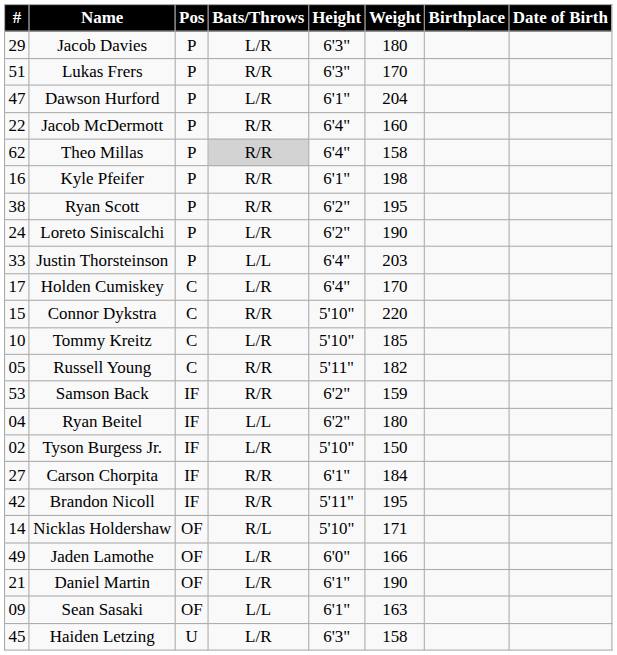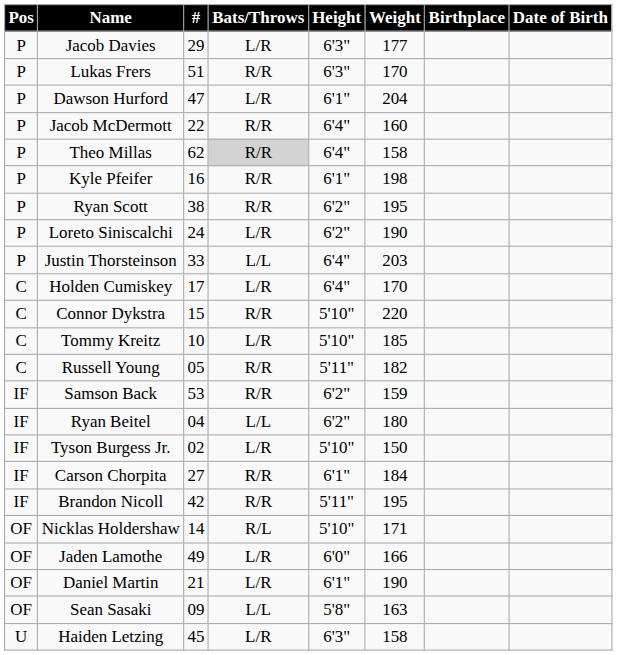 <table class="wikitable sortable" style="text-align:center">
 <tr>
+<th style="background: black; color:white;">Pos</th>
+<th style="background: black; color:white;">Name</th>
 <th style="background: black; color:white;">#</th>
-<th style="background: black; color:white;">Name</th>
-<th style="background: black; color:white;">Pos</th>
 <th style="background: black; color:white;">Bats/Throws</th>
 <th style="background: black; color:white;">Height</th>
 <th style="background: black; color:white;">Weight</th>
 <th style="background: black; color:white;">Birthplace</th>
 <th style="background: black; color:white;">Date of Birth</th>
 </tr>
 <tr>
+<td>P</td>
+<td>Jacob Davies</td>
 <td>29</td>
-<td>Jacob Davies</td>
-<td>P</td>
 <td>L/R</td>
 <td>6'3"</td>
-<td>180</td>
+<td>177</td>
 <td></td>
 <td></td>
 </tr>
 <tr>
+<td>P</td>
+<td>Lukas Frers</td>
 <td>51</td>
-<td>Lukas Frers</td>
-<td>P</td>
 <td>R/R</td>
 <td>6'3"</td>
 <td>170</td>
 <td></td>
 <td></td>
 </tr>
 <tr>
+<td>P</td>
+<td>Dawson Hurford</td>
 <td>47</td>
-<td>Dawson Hurford</td>
-<td>P</td>
 <td>L/R</td>
 <td>6'1"</td>
 <td>204</td>
 <td></td>
 <td></td>
 </tr>
 <tr>
+<td>P</td>
+<td>Jacob McDermott</td>
 <td>22</td>
-<td>Jacob McDermott</td>
-<td>P</td>
 <td>R/R</td>
 <td>6'4"</td>
 <td>160</td>
 <td></td>
 <td></td>
 </tr>
 <tr>
+<td>P</td>
+<td>Theo Millas</td>
 <td>62</td>
-<td>Theo Millas</td>
-<td>P</td>
 <td style="background: lightgrey;">R/R</td>
 <td>6'4"</td>
 <td>158</td>
 <td></td>
 <td></td>
 </tr>
 <tr>
+<td>P</td>
+<td>Kyle Pfeifer</td>
 <td>16</td>
-<td>Kyle Pfeifer</td>
-<td>P</td>
 <td>R/R</td>
 <td>6'1"</td>
 <td>198</td>
 <td></td>
 <td></td>
 </tr>
 <tr>
+<td>P</td>
+<td>Ryan Scott</td>
 <td>38</td>
-<td>Ryan Scott</td>
-<td>P</td>
 <td>R/R</td>
 <td>6'2"</td>
 <td>195</td>
 <td></td>
 <td></td>
 </tr>
 <tr>
+<td>P</td>
+<td>Loreto Siniscalchi</td>
 <td>24</td>
-<td>Loreto Siniscalchi</td>
-<td>P</td>
 <td>L/R</td>
 <td>6'2"</td>
 <td>190</td>
 <td></td>
 <td></td>
 </tr>
 <tr>
+<td>P</td>
+<td>Justin Thorsteinson</td>
 <td>33</td>
-<td>Justin Thorsteinson</td>
-<td>P</td>
 <td>L/L</td>
 <td>6'4"</td>
 <td>203</td>
 <td></td>
 <td></td>
 </tr>
 <tr>
+<td>C</td>
+<td>Holden Cumiskey</td>
 <td>17</td>
-<td>Holden Cumiskey</td>
-<td>C</td>
 <td>L/R</td>
 <td>6'4"</td>
 <td>170</td>
 <td></td>
 <td></td>
 </tr>
 <tr>
+<td>C</td>
+<td>Connor Dykstra</td>
 <td>15</td>
-<td>Connor Dykstra</td>
-<td>C</td>
 <td>R/R</td>
 <td>5'10"</td>
 <td>220</td>
 <td></td>
 <td></td>
 </tr>
 <tr>
+<td>C</td>
+<td>Tommy Kreitz</td>
 <td>10</td>
-<td>Tommy Kreitz</td>
-<td>C</td>
 <td>L/R</td>
 <td>5'10"</td>
 <td>185</td>
 <td></td>
 <td></td>
 </tr>
 <tr>
+<td>C</td>
+<td>Russell Young</td>
 <td>05</td>
-<td>Russell Young</td>
-<td>C</td>
 <td>R/R</td>
 <td>5'11"</td>
 <td>182</td>
 <td></td>
 <td></td>
 </tr>
 <tr>
+<td>IF</td>
+<td>Samson Back</td>
 <td>53</td>
-<td>Samson Back</td>
-<td>IF</td>
 <td>R/R</td>
 <td>6'2"</td>
 <td>159</td>
 <td></td>
 <td></td>
 </tr>
 <tr>
+<td>IF</td>
+<td>Ryan Beitel</td>
 <td>04</td>
-<td>Ryan Beitel</td>
-<td>IF</td>
 <td>L/L</td>
 <td>6'2"</td>
 <td>180</td>
 <td></td>
 <td></td>
 </tr>
 <tr>
+<td>IF</td>
+<td>Tyson Burgess Jr.</td>
 <td>02</td>
-<td>Tyson Burgess Jr.</td>
-<td>IF</td>
 <td>L/R</td>
 <td>5'10"</td>
 <td>150</td>
 <td></td>
 <td></td>
 </tr>
 <tr>
+<td>IF</td>
+<td>Carson Chorpita</td>
 <td>27</td>
-<td>Carson Chorpita</td>
-<td>IF</td>
 <td>R/R</td>
 <td>6'1"</td>
 <td>184</td>
 <td></td>
 <td></td>
 </tr>
 <tr>
+<td>IF</td>
+<td>Brandon Nicoll</td>
 <td>42</td>
-<td>Brandon Nicoll</td>
-<td>IF</td>
 <td>R/R</td>
 <td>5'11"</td>
 <td>195</td>
 <td></td>
 <td></td>
 </tr>
 <tr>
+<td>OF</td>
+<td>Nicklas Holdershaw</td>
 <td>14</td>
-<td>Nicklas Holdershaw</td>
-<td>OF</td>
 <td>R/L</td>
 <td>5'10"</td>
 <td>171</td>
 <td></td>
 <td></td>
 </tr>
 <tr>
+<td>OF</td>
+<td>Jaden Lamothe</td>
 <td>49</td>
-<td>Jaden Lamothe</td>
-<td>OF</td>
 <td>L/R</td>
 <td>6'0"</td>
 <td>166</td>
 <td></td>
 <td></td>
 </tr>
 <tr>
+<td>OF</td>
+<td>Daniel Martin</td>
 <td>21</td>
-<td>Daniel Martin</td>
-<td>OF</td>
 <td>L/R</td>
 <td>6'1"</td>
 <td>190</td>
 <td></td>
 <td></td>
 </tr>
 <tr>
+<td>OF</td>
+<td>Sean Sasaki</td>
 <td>09</td>
-<td>Sean Sasaki</td>
-<td>OF</td>
 <td>L/L</td>
-<td>6'1"</td>
+<td>5'8"</td>
 <td>163</td>
 <td></td>
 <td></td>
 </tr>
 <tr>
+<td>U</td>
+<td>Haiden Letzing</td>
 <td>45</td>
-<td>Haiden Letzing</td>
-<td>U</td>
 <td>L/R</td>
 <td>6'3"</td>
 <td>158</td>
 <td></td>
 <td></td>
 </tr>
 </table>
